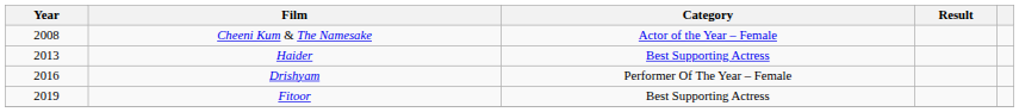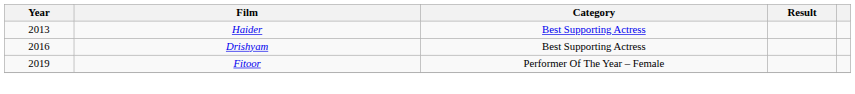 <table class="wikitable sortable" style="width:100%;">
 <tr>
 <th style="width:5%;">Year</th>
 <th style="width:25%;">Film</th>
 <th style="width:25%;">Category</th>
 <th style="width:5%;">Result</th>
 <th style="width:1%;" class="unsortable"></th>
-</tr>
-<tr>
-<td style="text-align:center;">2008</td>
-<td style="text-align:center;"><em><a href='#'>Cheeni Kum</a></em> & <em><a href='#'>The Namesake</a></em></td>
-<td style="text-align:center;"><a href='#'>Actor of the Year – Female</a></td>
-<td></td>
-<td style="text-align:center;"></td>
 </tr>
 <tr>
 <td style="text-align:center;">2013</td>
 <td style="text-align:center;"><em><a href='#'>Haider</a></em></td>
 <td style="text-align:center;"><a href='#'>Best Supporting Actress</a></td>
 <td></td>
 <td style="text-align:center;"></td>
 </tr>
 <tr>
 <td style="text-align:center;">2016</td>
 <td style="text-align:center;"><em><a href='#'>Drishyam</a></em></td>
-<td style="text-align:center;">Performer Of The Year – Female</td>
+<td style="text-align:center;">Best Supporting Actress</td>
 <td></td>
 <td style="text-align:center;"></td>
 </tr>
 <tr>
 <td style="text-align:center;">2019</td>
 <td style="text-align:center;"><em><a href='#'>Fitoor</a></em></td>
-<td style="text-align:center;">Best Supporting Actress</td>
+<td style="text-align:center;">Performer Of The Year – Female</td>
 <td></td>
 <td style="text-align:center;"></td>
 </tr>
 <tr>
 </tr>
 </table>
